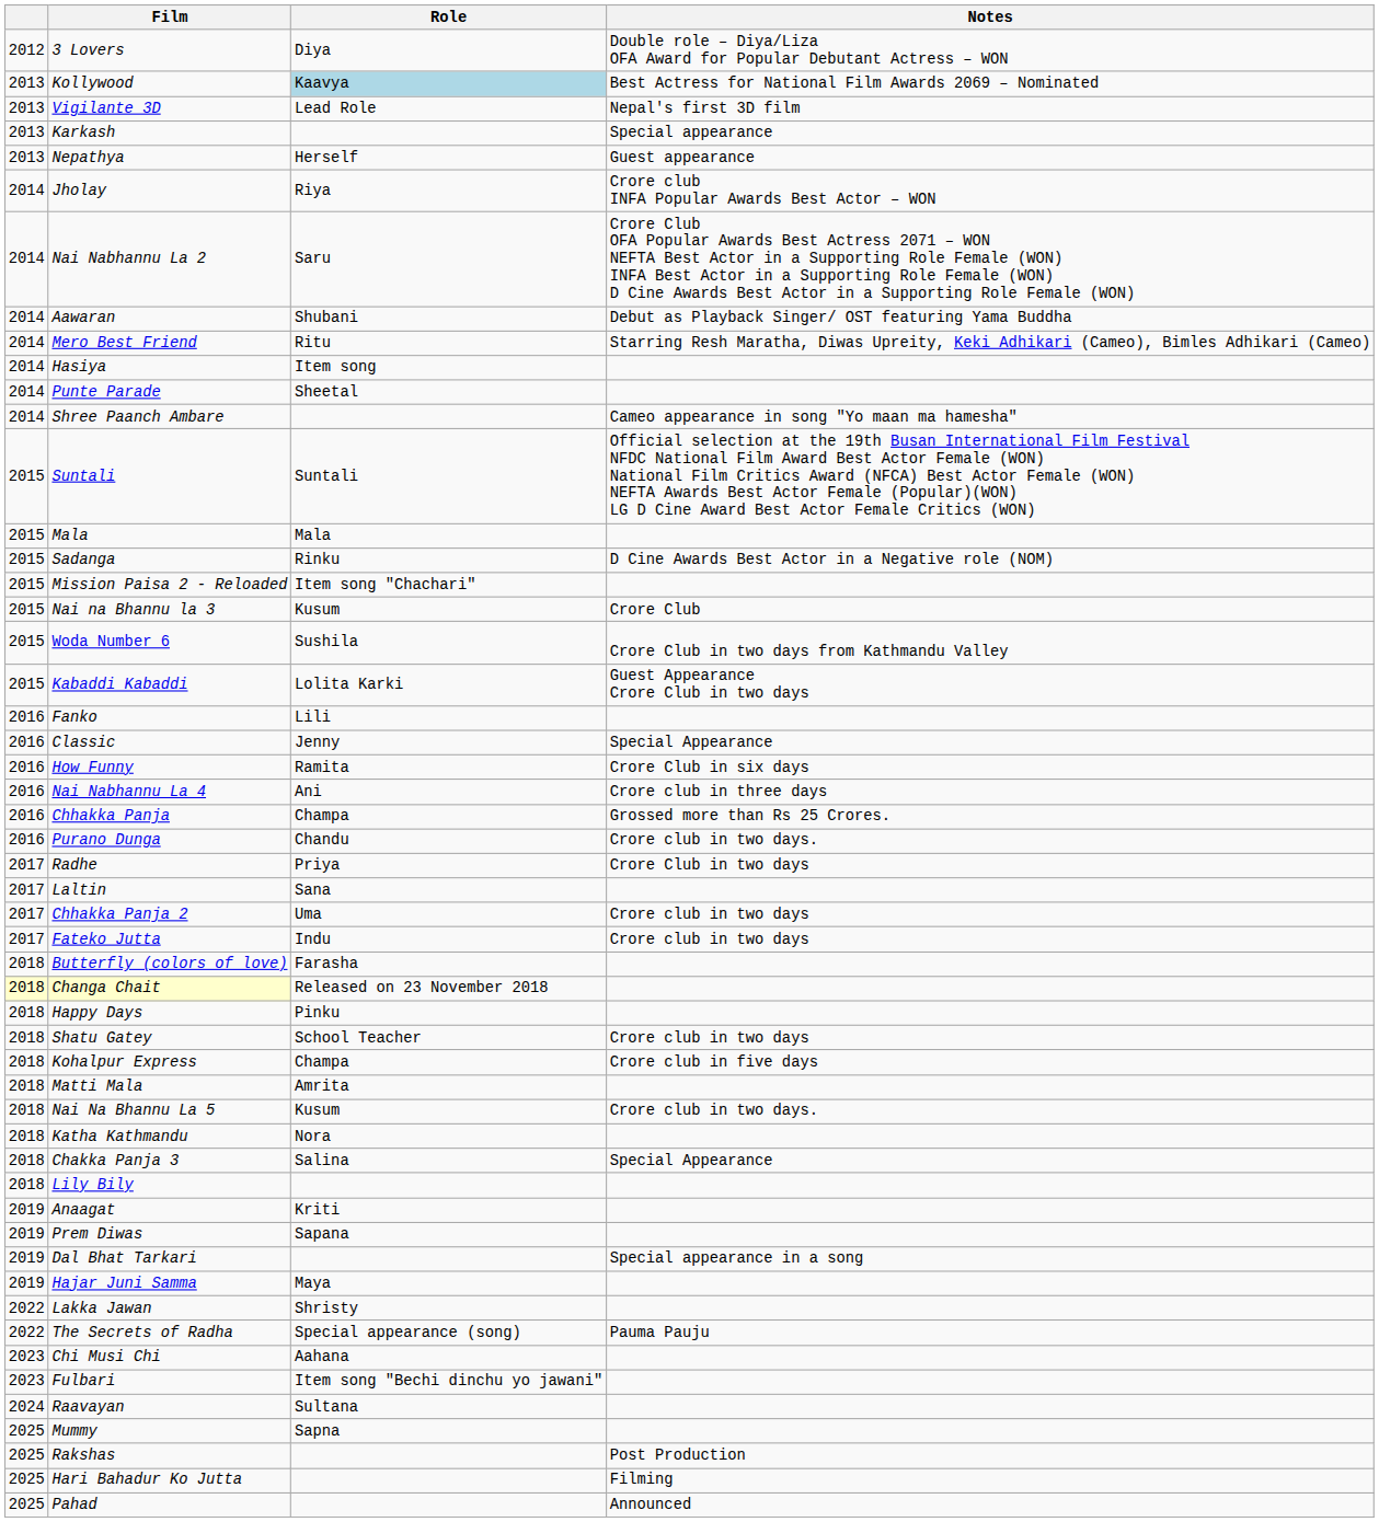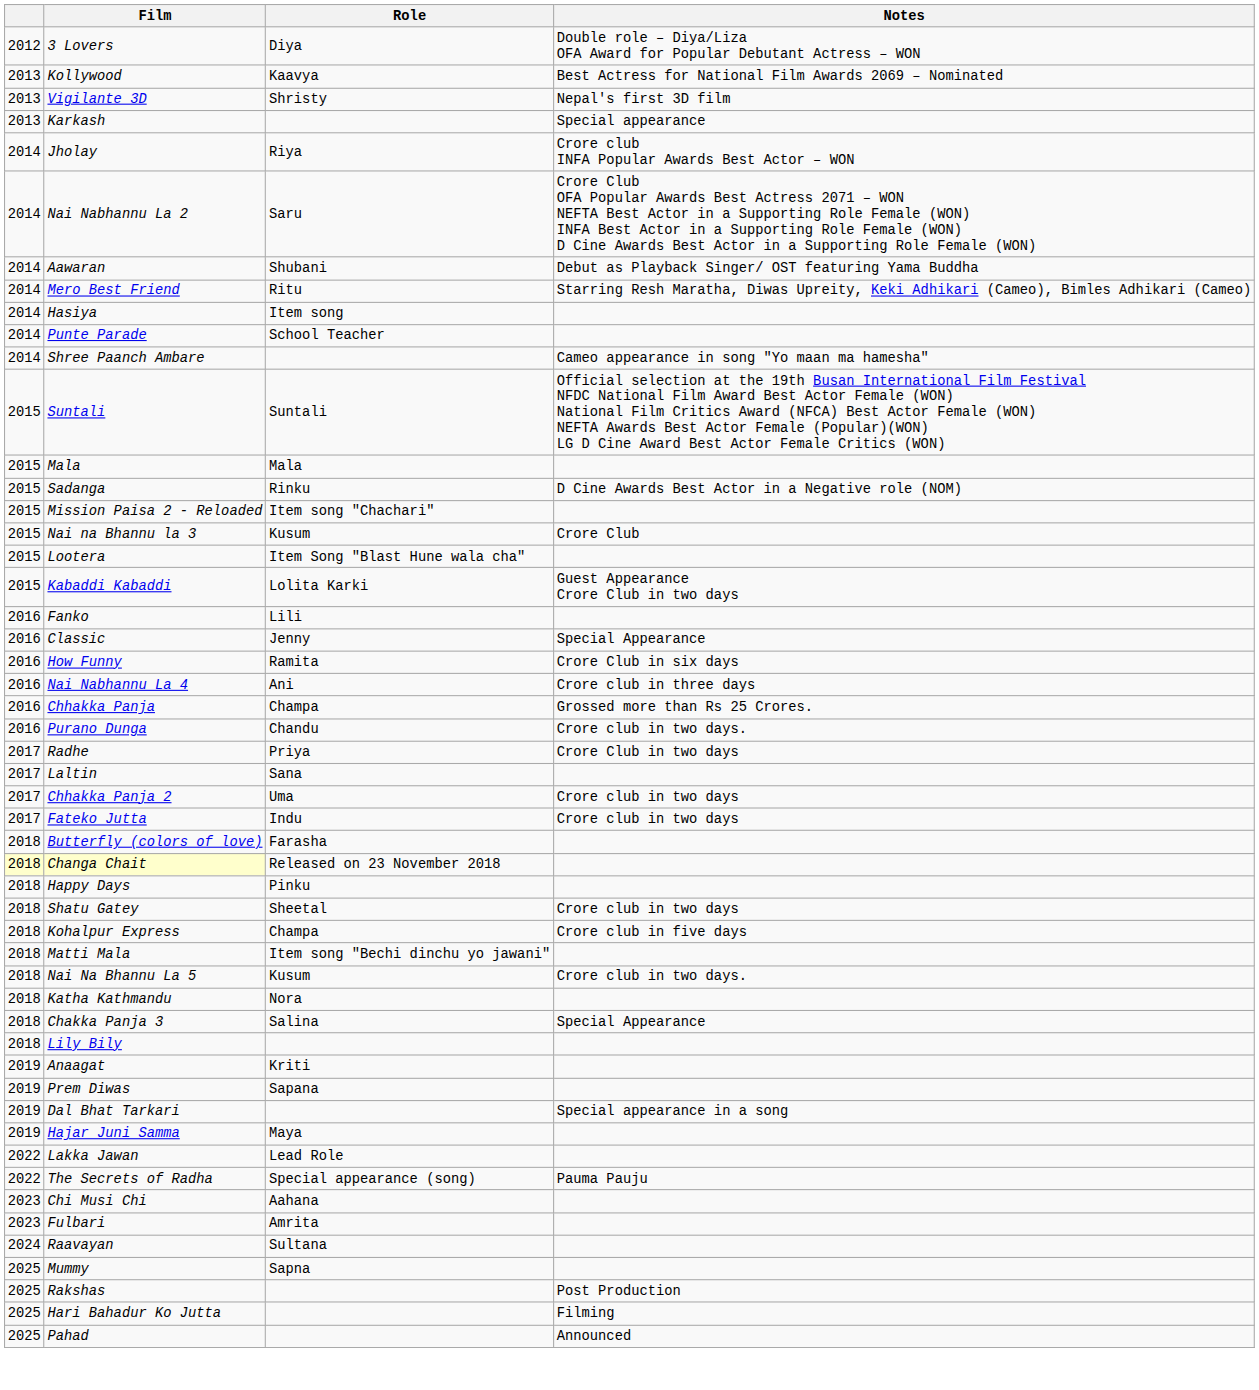 <table class="wikitable sortable plainrowheaders">
 <tr>
 <th scope="col"></th>
 <th scope="col">Film</th>
 <th scope="col">Role</th>
 <th scope="col" class="unsortable">Notes</th>
 </tr>
 <tr>
 <td>2012</td>
 <td><em>3 Lovers</em></td>
 <td>Diya</td>
 <td>Double role – Diya/Liza<br> OFA Award for Popular Debutant Actress – WON</td>
 </tr>
 <tr>
 <td>2013</td>
 <td><em>Kollywood</em></td>
-<td style="background: lightblue;">Kaavya</td>
+<td>Kaavya</td>
 <td>Best Actress for National Film Awards 2069 – Nominated</td>
 </tr>
 <tr>
 <td>2013</td>
 <td><em><a href='#'>Vigilante 3D</a></em></td>
-<td>Lead Role</td>
+<td>Shristy</td>
 <td>Nepal's first 3D film</td>
 </tr>
 <tr>
 <td>2013</td>
 <td><em>Karkash</em></td>
 <td></td>
 <td>Special appearance</td>
-</tr>
-<tr>
-<td>2013</td>
-<td><em>Nepathya</em></td>
-<td>Herself</td>
-<td>Guest appearance</td>
 </tr>
 <tr>
 <td>2014</td>
 <td><em>Jholay</em></td>
 <td>Riya</td>
 <td>Crore club  <br> INFA Popular Awards Best Actor – WON</td>
 </tr>
 <tr>
 <td>2014</td>
 <td><em>Nai Nabhannu La 2</em></td>
 <td>Saru</td>
 <td>Crore Club  <br> OFA Popular Awards Best Actress 2071 – WON <br> NEFTA Best Actor in a Supporting Role Female (WON)  <br> INFA Best Actor in a Supporting Role Female (WON)  <br> D Cine Awards Best Actor in a Supporting Role Female (WON)</td>
 </tr>
 <tr>
 <td>2014</td>
 <td><em>Aawaran</em></td>
 <td>Shubani</td>
 <td>Debut as Playback Singer/ OST featuring Yama Buddha</td>
 </tr>
 <tr>
 <td>2014</td>
 <td><em><a href='#'>Mero Best Friend</a></em></td>
 <td>Ritu</td>
 <td>Starring Resh Maratha, Diwas Upreity, <a href='#'>Keki Adhikari</a> (Cameo), Bimles Adhikari (Cameo)</td>
 </tr>
 <tr>
 <td>2014</td>
 <td><em>Hasiya</em></td>
 <td>Item song</td>
 <td></td>
 </tr>
 <tr>
 <td>2014</td>
 <td><em><a href='#'>Punte Parade</a></em></td>
-<td>Sheetal</td>
+<td>School Teacher</td>
 <td></td>
 </tr>
 <tr>
 <td>2014</td>
 <td><em>Shree Paanch Ambare</em></td>
 <td></td>
 <td>Cameo appearance in song "Yo maan ma hamesha"</td>
 </tr>
 <tr>
 <td>2015</td>
 <td><em><a href='#'>Suntali</a></em></td>
 <td>Suntali</td>
 <td>Official selection at the 19th <a href='#'>Busan International Film Festival</a><br> NFDC National Film Award Best Actor Female (WON)  <br> National Film Critics Award (NFCA) Best Actor Female (WON) <br> NEFTA Awards Best Actor Female (Popular)(WON)<br> LG D Cine Award Best Actor Female Critics (WON)</td>
 </tr>
 <tr>
 <td>2015</td>
 <td><em>Mala</em></td>
 <td>Mala</td>
 <td></td>
 </tr>
 <tr>
 <td>2015</td>
 <td><em>Sadanga</em></td>
 <td>Rinku</td>
 <td>D Cine Awards Best Actor in a Negative role (NOM)</td>
 </tr>
 <tr>
 <td>2015</td>
 <td><em>Mission Paisa 2 - Reloaded</em></td>
 <td>Item song "Chachari"</td>
 <td></td>
 </tr>
 <tr>
 <td>2015</td>
 <td><em>Nai na Bhannu la 3</em></td>
 <td>Kusum</td>
 <td>Crore Club</td>
 </tr>
 <tr>
 <td>2015</td>
-<td><a href='#'>Woda Number 6</a></td>
-<td>Sushila</td>
-<td><br>Crore Club in two days from Kathmandu Valley</td>
+<td><em>Lootera</em></td>
+<td>Item Song "Blast Hune wala cha"</td>
+<td></td>
 </tr>
 <tr>
 <td>2015</td>
 <td><em><a href='#'>Kabaddi Kabaddi</a></em></td>
 <td>Lolita Karki</td>
 <td>Guest Appearance <br>Crore Club in two days</td>
 </tr>
 <tr>
 <td>2016</td>
 <td><em>Fanko</em></td>
 <td>Lili</td>
 <td></td>
 </tr>
 <tr>
 <td>2016</td>
 <td><em>Classic</em></td>
 <td>Jenny</td>
 <td>Special Appearance</td>
 </tr>
 <tr>
 <td>2016</td>
 <td><em><a href='#'>How Funny</a></em></td>
 <td>Ramita</td>
 <td>Crore Club in six days</td>
 </tr>
 <tr>
 <td>2016</td>
 <td><em><a href='#'>Nai Nabhannu La 4</a></em></td>
 <td>Ani</td>
 <td>Crore club in three days</td>
 </tr>
 <tr>
 <td>2016</td>
 <td><em><a href='#'>Chhakka Panja</a></em></td>
 <td>Champa</td>
 <td>Grossed more than Rs 25 Crores.</td>
 </tr>
 <tr>
 <td>2016</td>
 <td><em><a href='#'>Purano Dunga</a></em></td>
 <td>Chandu</td>
 <td>Crore club in two days.</td>
 </tr>
 <tr>
 <td>2017</td>
 <td><em>Radhe</em></td>
 <td>Priya</td>
 <td>Crore Club in two days</td>
 </tr>
 <tr>
 <td>2017</td>
 <td><em>Laltin</em></td>
 <td>Sana</td>
 <td></td>
 </tr>
 <tr>
 <td>2017</td>
 <td><em><a href='#'>Chhakka Panja 2</a></em></td>
 <td>Uma</td>
 <td>Crore club in two days</td>
 </tr>
 <tr>
 <td>2017</td>
 <td><em><a href='#'>Fateko Jutta</a></em></td>
 <td>Indu</td>
 <td>Crore club in two days</td>
 </tr>
 <tr>
 <td>2018</td>
 <td><em><a href='#'>Butterfly (colors of love)</a></em></td>
 <td>Farasha</td>
 <td></td>
 </tr>
 <tr>
 <td ! scope="row" style="background:#FFFFCC;">2018</td>
 <td ! scope="row" style="background:#FFFFCC;"><em>Changa Chait</em></td>
 <td>Released on 23 November 2018</td>
 </tr>
 <tr>
 <td>2018</td>
 <td><em>Happy Days</em></td>
 <td>Pinku</td>
 <td></td>
 </tr>
 <tr>
 <td>2018</td>
 <td><em>Shatu Gatey</em></td>
-<td>School Teacher</td>
+<td>Sheetal</td>
 <td>Crore club in two days</td>
 </tr>
 <tr>
 <td>2018</td>
 <td><em>Kohalpur Express</em></td>
 <td>Champa</td>
 <td>Crore club in five days</td>
 </tr>
 <tr>
 <td>2018</td>
 <td><em>Matti Mala</em></td>
-<td>Amrita</td>
+<td>Item song "Bechi dinchu yo jawani"</td>
 <td></td>
 </tr>
 <tr>
 <td>2018</td>
 <td><em>Nai Na Bhannu La 5</em></td>
 <td>Kusum</td>
 <td>Crore club in two days.</td>
 </tr>
 <tr>
 <td>2018</td>
 <td><em>Katha Kathmandu</em></td>
 <td>Nora</td>
 <td></td>
 </tr>
 <tr>
 <td>2018</td>
 <td><em>Chakka Panja 3</em></td>
 <td>Salina</td>
 <td>Special Appearance</td>
 </tr>
 <tr>
 <td>2018</td>
 <td><em><a href='#'>Lily Bily</a></em></td>
 <td></td>
 <td></td>
 </tr>
 <tr>
 <td>2019</td>
 <td><em>Anaagat</em></td>
 <td>Kriti</td>
 <td></td>
 </tr>
 <tr>
 <td>2019</td>
 <td><em>Prem Diwas</em></td>
 <td>Sapana</td>
 <td></td>
 </tr>
 <tr>
 <td>2019</td>
 <td><em>Dal Bhat Tarkari</em></td>
 <td></td>
 <td>Special appearance in a song</td>
 </tr>
 <tr>
 <td>2019</td>
 <td><em><a href='#'>Hajar Juni Samma</a></em></td>
 <td>Maya</td>
 <td></td>
 </tr>
 <tr>
 <td>2022</td>
 <td><em>Lakka Jawan</em></td>
-<td>Shristy</td>
+<td>Lead Role</td>
 <td></td>
 </tr>
 <tr>
 <td>2022</td>
 <td><em>The Secrets of Radha</em></td>
 <td>Special appearance (song)</td>
 <td>Pauma Pauju</td>
 </tr>
 <tr>
 <td>2023</td>
 <td><em>Chi Musi Chi</em></td>
 <td>Aahana</td>
 <td></td>
 </tr>
 <tr>
 <td>2023</td>
 <td><em>Fulbari</em></td>
-<td>Item song "Bechi dinchu yo jawani"</td>
+<td>Amrita</td>
 <td></td>
 </tr>
 <tr>
 <td>2024</td>
 <td><em>Raavayan</em></td>
 <td>Sultana</td>
 <td></td>
 </tr>
 <tr>
 <td>2025</td>
 <td><em>Mummy</em></td>
 <td>Sapna</td>
 <td></td>
 </tr>
 <tr>
 <td>2025</td>
 <td><em>Rakshas</em></td>
 <td></td>
 <td>Post Production</td>
 </tr>
 <tr>
 <td>2025</td>
 <td><em>Hari Bahadur Ko Jutta</em></td>
 <td></td>
 <td>Filming</td>
 </tr>
 <tr>
 <td>2025</td>
 <td><em>Pahad</em></td>
 <td></td>
 <td>Announced</td>
 </tr>
 <tr>
 </tr>
 </table>
